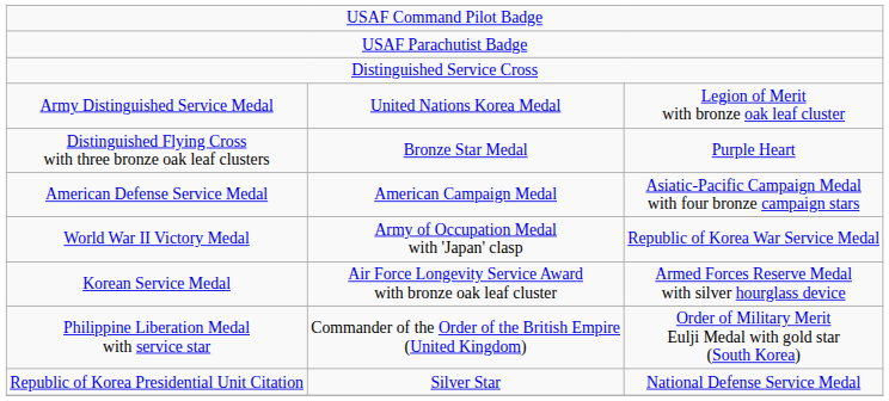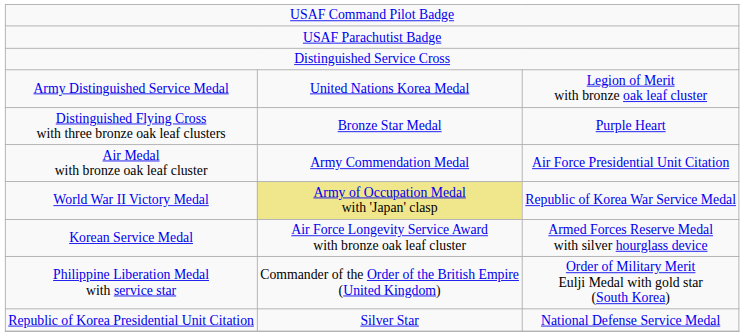 <table class="wikitable" style="margin:1em auto; text-align:center;">
 <tr>
 <td colspan="3"><a href='#'>USAF Command Pilot Badge</a></td>
 </tr>
 <tr>
 <td colspan="3"><a href='#'>USAF Parachutist Badge</a></td>
 </tr>
 <tr>
 <td colspan="3"><a href='#'>Distinguished Service Cross</a></td>
 </tr>
 <tr>
 <td><a href='#'>Army Distinguished Service Medal</a></td>
 <td><a href='#'>United Nations Korea Medal</a></td>
 <td><a href='#'>Legion of Merit</a><br>with bronze <a href='#'>oak leaf cluster</a></td>
 </tr>
 <tr>
 <td><a href='#'>Distinguished Flying Cross</a><br>with three bronze oak leaf clusters</td>
 <td><a href='#'>Bronze Star Medal</a></td>
 <td><a href='#'>Purple Heart</a></td>
 </tr>
 <tr>
-<td><a href='#'>American Defense Service Medal</a></td>
-<td><a href='#'>American Campaign Medal</a></td>
-<td><a href='#'>Asiatic-Pacific Campaign Medal</a><br>with four bronze <a href='#'>campaign stars</a></td>
+<td><a href='#'>Air Medal</a><br>with bronze oak leaf cluster</td>
+<td><a href='#'>Army Commendation Medal</a></td>
+<td><a href='#'>Air Force Presidential Unit Citation</a></td>
 </tr>
 <tr>
 <td><a href='#'>World War II Victory Medal</a></td>
-<td><a href='#'>Army of Occupation Medal</a><br>with 'Japan' clasp</td>
+<td style="background: khaki;"><a href='#'>Army of Occupation Medal</a><br>with 'Japan' clasp</td>
 <td><a href='#'>Republic of Korea War Service Medal</a></td>
 </tr>
 <tr>
 <td><a href='#'>Korean Service Medal</a></td>
 <td><a href='#'>Air Force Longevity Service Award</a><br>with bronze oak leaf cluster</td>
 <td><a href='#'>Armed Forces Reserve Medal</a><br>with silver <a href='#'>hourglass device</a></td>
 </tr>
 <tr>
 <td><a href='#'>Philippine Liberation Medal</a><br>with <a href='#'>service star</a></td>
 <td>Commander of the <a href='#'>Order of the British Empire</a><br>(<a href='#'>United Kingdom</a>)</td>
 <td><a href='#'>Order of Military Merit</a><br>Eulji Medal with gold star<br>(<a href='#'>South Korea</a>)</td>
 </tr>
 <tr>
 <td><a href='#'>Republic of Korea Presidential Unit Citation</a></td>
 <td><a href='#'>Silver Star</a></td>
 <td><a href='#'>National Defense Service Medal</a></td>
 </tr>
 <tr>
 </tr>
 </table>
